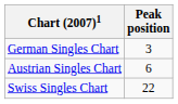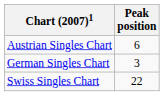 <table class="wikitable">
 <tr>
 <th>Chart (2007)<sup>1</sup></th>
 <th>Peak<br>position</th>
 </tr>
 <tr>
+<td><a href='#'>Austrian Singles Chart</a></td>
+<td style="text-align:center;">6</td>
+</tr>
+<tr>
 <td><a href='#'>German Singles Chart</a></td>
 <td style="text-align:center;">3</td>
-</tr>
-<tr>
-<td><a href='#'>Austrian Singles Chart</a></td>
-<td style="text-align:center;">6</td>
 </tr>
 <tr>
 <td><a href='#'>Swiss Singles Chart</a></td>
 <td style="text-align:center;">22</td>
 </tr>
 </table>
